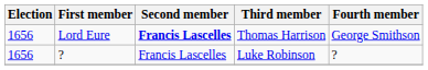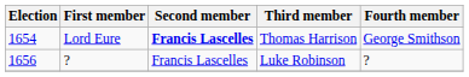 <table class="wikitable">
 <tr>
 <th>Election</th>
 <th>First member</th>
 <th>Second member</th>
 <th>Third member</th>
 <th>Fourth member</th>
 </tr>
 <tr>
-<td><a href='#'>1656</a></td>
+<td><a href='#'>1654</a></td>
 <td><a href='#'>Lord Eure</a></td>
 <td><strong><a href='#'>Francis Lascelles</a></strong></td>
 <td><a href='#'>Thomas Harrison</a></td>
 <td><a href='#'>George Smithson</a></td>
 </tr>
 <tr>
 <td><a href='#'>1656</a></td>
 <td>?</td>
 <td><a href='#'>Francis Lascelles</a></td>
 <td><a href='#'>Luke Robinson</a></td>
 <td>?</td>
 </tr>
 <tr>
 </tr>
 </table>
